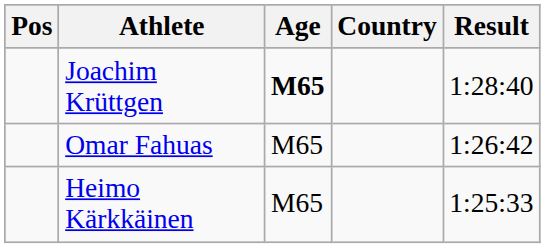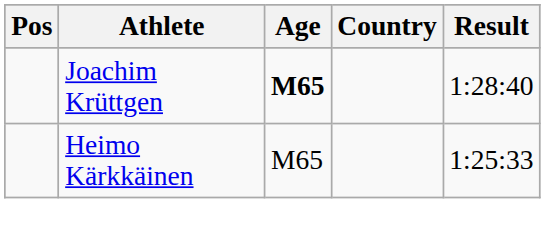 <table class="wikitable"  style="text-align:center; width:50%;">
 <tr>
 <th>Pos</th>
 <th>Athlete</th>
 <th>Age</th>
 <th>Country</th>
 <th>Result</th>
 </tr>
 <tr>
 <td align=center></td>
 <td align=left><a href='#'>Joachim Krüttgen</a></td>
 <td align=left><strong>M65</strong></td>
 <td align=left></td>
 <td>1:28:40</td>
 </tr>
 <tr>
 <td align=center></td>
-<td align=left><a href='#'>Omar Fahuas</a></td>
-<td align=left>M65</td>
-<td align=left></td>
-<td>1:26:42</td>
-</tr>
-<tr>
-<td align=center></td>
 <td align=left><a href='#'>Heimo Kärkkäinen</a></td>
 <td align=left>M65</td>
 <td align=left></td>
 <td>1:25:33</td>
 </tr>
 </table>
